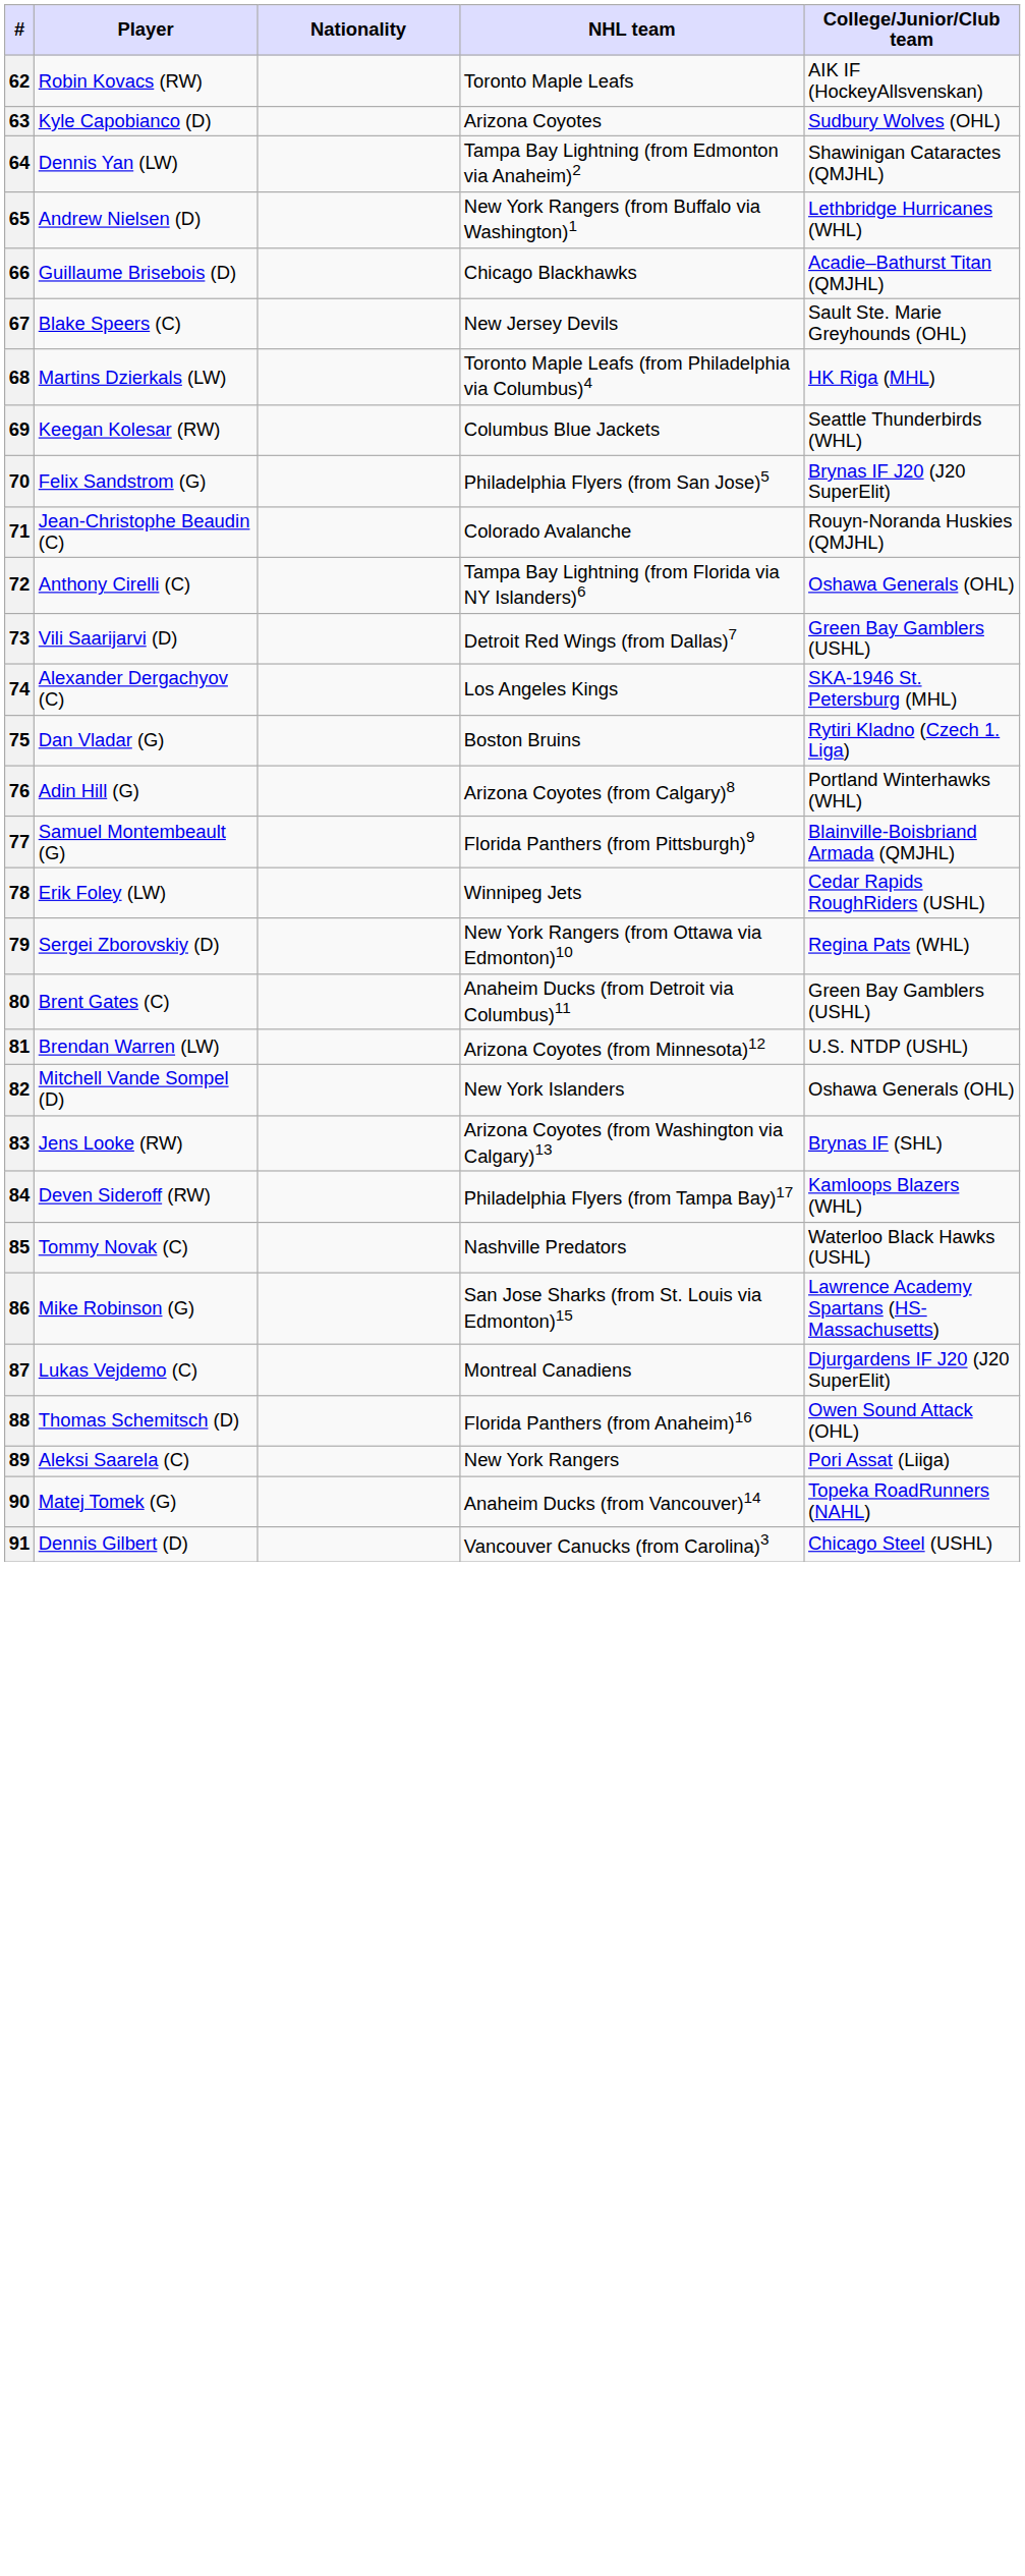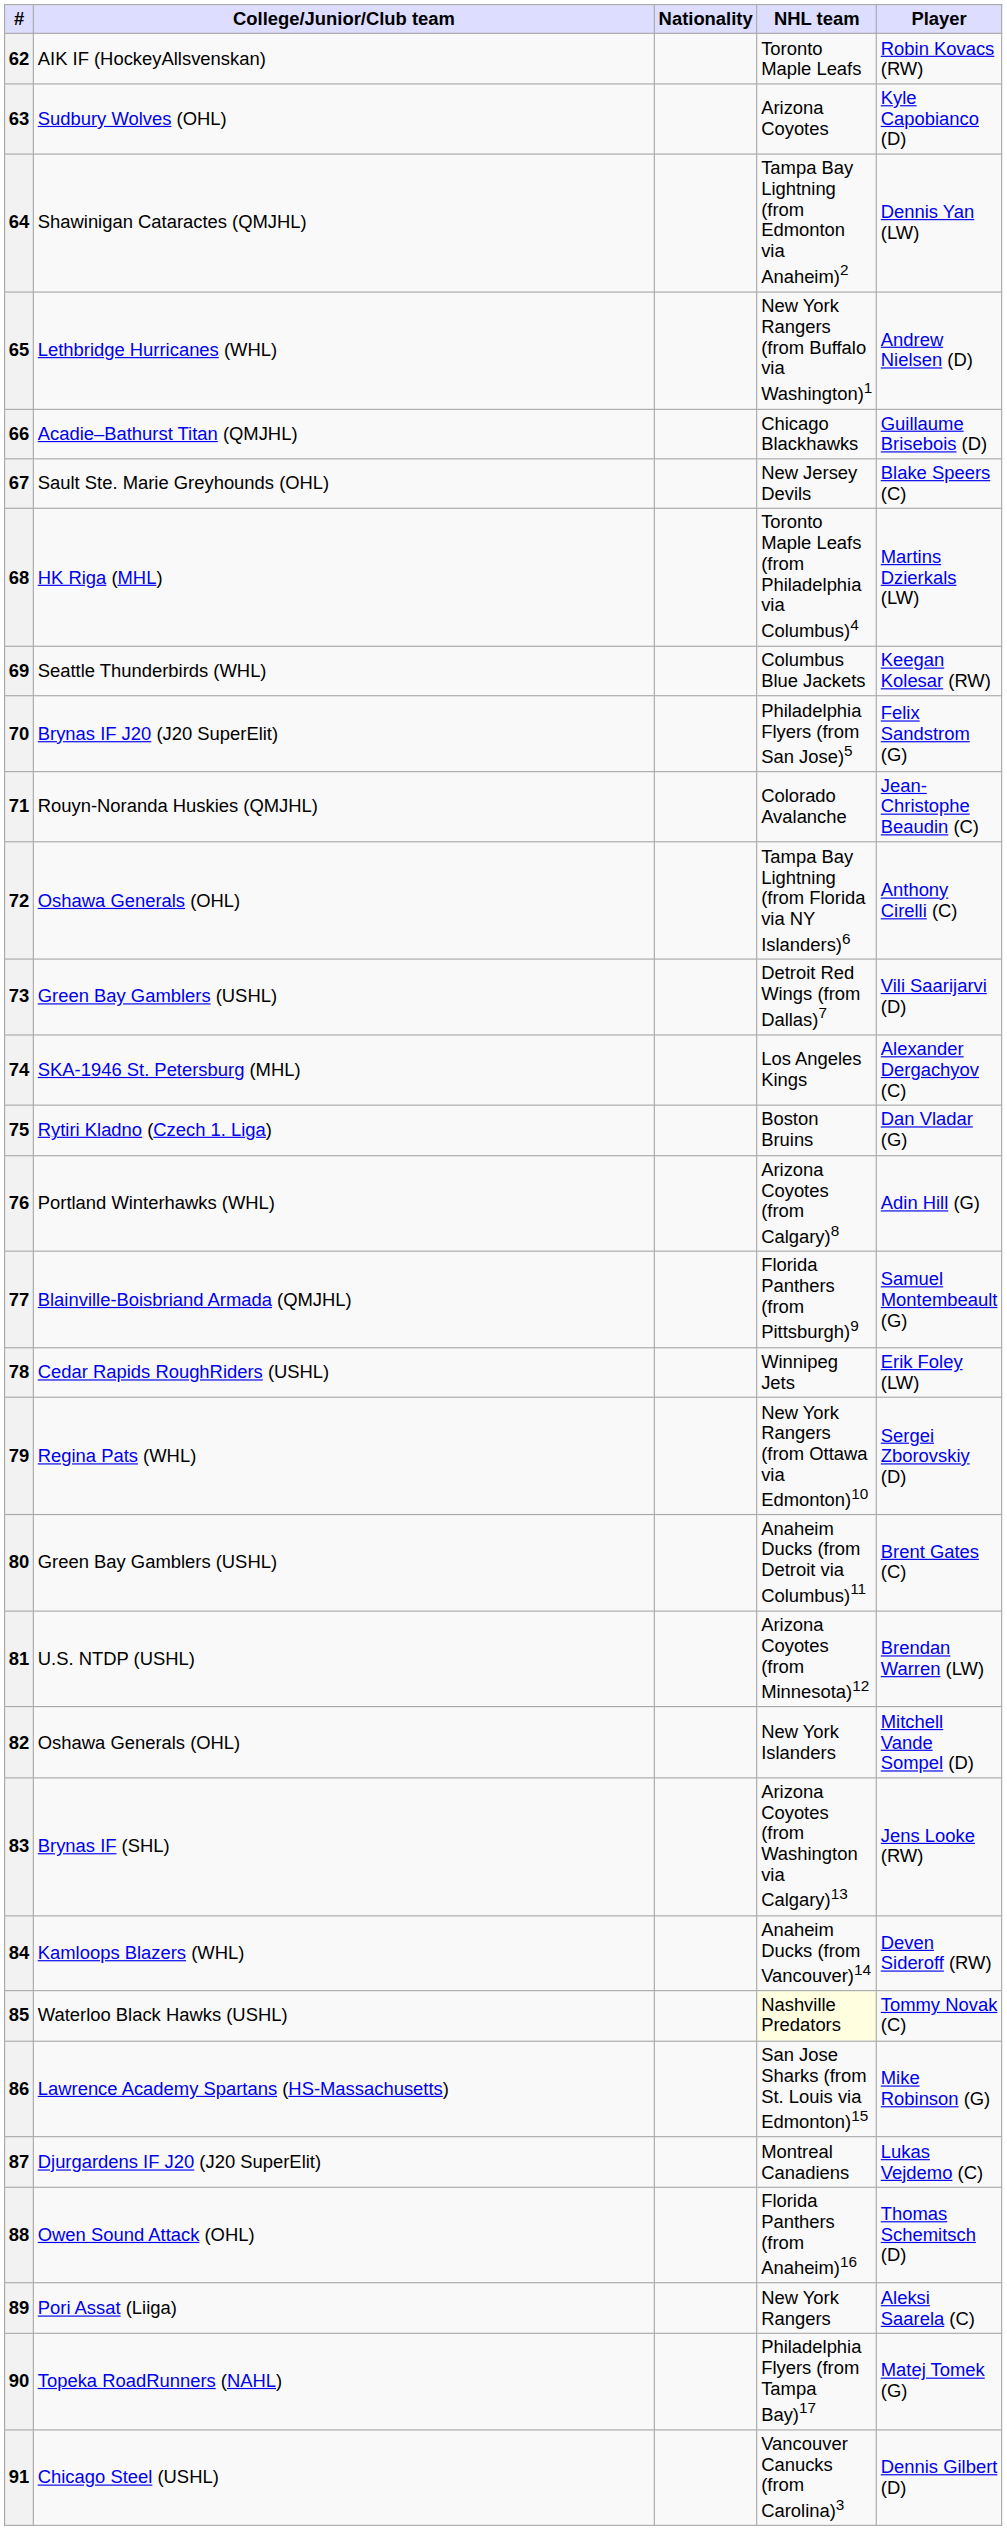 <table class="wikitable">
 <tr>
 <th style="background:#ddf; width:2.75%;">#</th>
-<th style="background:#ddf; width:22.0%;">Player</th>
+<th style="background:#ddf; width:100.0%;">College/Junior/Club team</th>
 <th style="background:#ddf; width:20.0%;">Nationality</th>
 <th style="background:#ddf; width:34.0%;">NHL team</th>
-<th style="background:#ddf; width:100.0%;">College/Junior/Club team</th>
+<th style="background:#ddf; width:22.0%;">Player</th>
 </tr>
 <tr>
 <th>62</th>
-<td><a href='#'>Robin Kovacs</a> (RW)</td>
+<td>AIK IF (HockeyAllsvenskan)</td>
 <td></td>
 <td>Toronto Maple Leafs</td>
-<td>AIK IF (HockeyAllsvenskan)</td>
+<td><a href='#'>Robin Kovacs</a> (RW)</td>
 </tr>
 <tr>
 <th>63</th>
-<td><a href='#'>Kyle Capobianco</a> (D)</td>
+<td><a href='#'>Sudbury Wolves</a> (OHL)</td>
 <td></td>
 <td>Arizona Coyotes</td>
-<td><a href='#'>Sudbury Wolves</a> (OHL)</td>
+<td><a href='#'>Kyle Capobianco</a> (D)</td>
 </tr>
 <tr>
 <th>64</th>
-<td><a href='#'>Dennis Yan</a> (LW)</td>
+<td>Shawinigan Cataractes (QMJHL)</td>
 <td></td>
 <td>Tampa Bay Lightning (from Edmonton via Anaheim)<sup>2</sup></td>
-<td>Shawinigan Cataractes (QMJHL)</td>
+<td><a href='#'>Dennis Yan</a> (LW)</td>
 </tr>
 <tr>
 <th>65</th>
-<td><a href='#'>Andrew Nielsen</a> (D)</td>
+<td><a href='#'>Lethbridge Hurricanes</a> (WHL)</td>
 <td></td>
 <td>New York Rangers (from Buffalo via Washington)<sup>1</sup></td>
-<td><a href='#'>Lethbridge Hurricanes</a> (WHL)</td>
+<td><a href='#'>Andrew Nielsen</a> (D)</td>
 </tr>
 <tr>
 <th>66</th>
-<td><a href='#'>Guillaume Brisebois</a> (D)</td>
+<td><a href='#'>Acadie–Bathurst Titan</a> (QMJHL)</td>
 <td></td>
 <td>Chicago Blackhawks</td>
-<td><a href='#'>Acadie–Bathurst Titan</a> (QMJHL)</td>
+<td><a href='#'>Guillaume Brisebois</a> (D)</td>
 </tr>
 <tr>
 <th>67</th>
-<td><a href='#'>Blake Speers</a> (C)</td>
+<td>Sault Ste. Marie Greyhounds (OHL)</td>
 <td></td>
 <td>New Jersey Devils</td>
-<td>Sault Ste. Marie Greyhounds (OHL)</td>
+<td><a href='#'>Blake Speers</a> (C)</td>
 </tr>
 <tr>
 <th>68</th>
-<td><a href='#'>Martins Dzierkals</a> (LW)</td>
+<td><a href='#'>HK Riga</a> (<a href='#'>MHL</a>)</td>
 <td></td>
 <td>Toronto Maple Leafs (from Philadelphia via Columbus)<sup>4</sup></td>
-<td><a href='#'>HK Riga</a> (<a href='#'>MHL</a>)</td>
+<td><a href='#'>Martins Dzierkals</a> (LW)</td>
 </tr>
 <tr>
 <th>69</th>
-<td><a href='#'>Keegan Kolesar</a> (RW)</td>
+<td>Seattle Thunderbirds (WHL)</td>
 <td></td>
 <td>Columbus Blue Jackets</td>
-<td>Seattle Thunderbirds (WHL)</td>
+<td><a href='#'>Keegan Kolesar</a> (RW)</td>
 </tr>
 <tr>
 <th>70</th>
-<td><a href='#'>Felix Sandstrom</a> (G)</td>
+<td><a href='#'>Brynas IF J20</a> (J20 SuperElit)</td>
 <td></td>
 <td>Philadelphia Flyers (from San Jose)<sup>5</sup></td>
-<td><a href='#'>Brynas IF J20</a> (J20 SuperElit)</td>
+<td><a href='#'>Felix Sandstrom</a> (G)</td>
 </tr>
 <tr>
 <th>71</th>
-<td><a href='#'>Jean-Christophe Beaudin</a> (C)</td>
+<td>Rouyn-Noranda Huskies (QMJHL)</td>
 <td></td>
 <td>Colorado Avalanche</td>
-<td>Rouyn-Noranda Huskies (QMJHL)</td>
+<td><a href='#'>Jean-Christophe Beaudin</a> (C)</td>
 </tr>
 <tr>
 <th>72</th>
-<td><a href='#'>Anthony Cirelli</a> (C)</td>
+<td><a href='#'>Oshawa Generals</a> (OHL)</td>
 <td></td>
 <td>Tampa Bay Lightning (from Florida via NY Islanders)<sup>6</sup></td>
-<td><a href='#'>Oshawa Generals</a> (OHL)</td>
+<td><a href='#'>Anthony Cirelli</a> (C)</td>
 </tr>
 <tr>
 <th>73</th>
-<td><a href='#'>Vili Saarijarvi</a> (D)</td>
+<td><a href='#'>Green Bay Gamblers</a> (USHL)</td>
 <td></td>
 <td>Detroit Red Wings (from Dallas)<sup>7</sup></td>
-<td><a href='#'>Green Bay Gamblers</a> (USHL)</td>
+<td><a href='#'>Vili Saarijarvi</a> (D)</td>
 </tr>
 <tr>
 <th>74</th>
-<td><a href='#'>Alexander Dergachyov</a> (C)</td>
+<td><a href='#'>SKA-1946 St. Petersburg</a> (MHL)</td>
 <td></td>
 <td>Los Angeles Kings</td>
-<td><a href='#'>SKA-1946 St. Petersburg</a> (MHL)</td>
+<td><a href='#'>Alexander Dergachyov</a> (C)</td>
 </tr>
 <tr>
 <th>75</th>
-<td><a href='#'>Dan Vladar</a> (G)</td>
+<td><a href='#'>Rytiri Kladno</a> (<a href='#'>Czech 1. Liga</a>)</td>
 <td></td>
 <td>Boston Bruins</td>
-<td><a href='#'>Rytiri Kladno</a> (<a href='#'>Czech 1. Liga</a>)</td>
+<td><a href='#'>Dan Vladar</a> (G)</td>
 </tr>
 <tr>
 <th>76</th>
-<td><a href='#'>Adin Hill</a> (G)</td>
+<td>Portland Winterhawks (WHL)</td>
 <td></td>
 <td>Arizona Coyotes (from Calgary)<sup>8</sup></td>
-<td>Portland Winterhawks (WHL)</td>
+<td><a href='#'>Adin Hill</a> (G)</td>
 </tr>
 <tr>
 <th>77</th>
-<td><a href='#'>Samuel Montembeault</a> (G)</td>
+<td><a href='#'>Blainville-Boisbriand Armada</a> (QMJHL)</td>
 <td></td>
 <td>Florida Panthers (from Pittsburgh)<sup>9</sup></td>
-<td><a href='#'>Blainville-Boisbriand Armada</a> (QMJHL)</td>
+<td><a href='#'>Samuel Montembeault</a> (G)</td>
 </tr>
 <tr>
 <th>78</th>
-<td><a href='#'>Erik Foley</a> (LW)</td>
+<td><a href='#'>Cedar Rapids RoughRiders</a> (USHL)</td>
 <td></td>
 <td>Winnipeg Jets</td>
-<td><a href='#'>Cedar Rapids RoughRiders</a> (USHL)</td>
+<td><a href='#'>Erik Foley</a> (LW)</td>
 </tr>
 <tr>
 <th>79</th>
-<td><a href='#'>Sergei Zborovskiy</a> (D)</td>
+<td><a href='#'>Regina Pats</a> (WHL)</td>
 <td></td>
 <td>New York Rangers (from Ottawa via Edmonton)<sup>10</sup></td>
-<td><a href='#'>Regina Pats</a> (WHL)</td>
+<td><a href='#'>Sergei Zborovskiy</a> (D)</td>
 </tr>
 <tr>
 <th>80</th>
-<td><a href='#'>Brent Gates</a> (C)</td>
+<td>Green Bay Gamblers (USHL)</td>
 <td></td>
 <td>Anaheim Ducks (from Detroit via Columbus)<sup>11</sup></td>
-<td>Green Bay Gamblers (USHL)</td>
+<td><a href='#'>Brent Gates</a> (C)</td>
 </tr>
 <tr>
 <th>81</th>
-<td><a href='#'>Brendan Warren</a> (LW)</td>
+<td>U.S. NTDP (USHL)</td>
 <td></td>
 <td>Arizona Coyotes (from Minnesota)<sup>12</sup></td>
-<td>U.S. NTDP (USHL)</td>
+<td><a href='#'>Brendan Warren</a> (LW)</td>
 </tr>
 <tr>
 <th>82</th>
-<td><a href='#'>Mitchell Vande Sompel</a> (D)</td>
+<td>Oshawa Generals (OHL)</td>
 <td></td>
 <td>New York Islanders</td>
-<td>Oshawa Generals (OHL)</td>
+<td><a href='#'>Mitchell Vande Sompel</a> (D)</td>
 </tr>
 <tr>
 <th>83</th>
-<td><a href='#'>Jens Looke</a> (RW)</td>
+<td><a href='#'>Brynas IF</a> (SHL)</td>
 <td></td>
 <td>Arizona Coyotes (from Washington via Calgary)<sup>13</sup></td>
-<td><a href='#'>Brynas IF</a> (SHL)</td>
+<td><a href='#'>Jens Looke</a> (RW)</td>
 </tr>
 <tr>
 <th>84</th>
+<td><a href='#'>Kamloops Blazers</a> (WHL)</td>
+<td></td>
+<td>Anaheim Ducks (from Vancouver)<sup>14</sup></td>
 <td><a href='#'>Deven Sideroff</a> (RW)</td>
-<td></td>
-<td>Philadelphia Flyers (from Tampa Bay)<sup>17</sup></td>
-<td><a href='#'>Kamloops Blazers</a> (WHL)</td>
 </tr>
 <tr>
 <th>85</th>
+<td>Waterloo Black Hawks (USHL)</td>
+<td></td>
+<td style="background: lightyellow;">Nashville Predators</td>
 <td><a href='#'>Tommy Novak</a> (C)</td>
-<td></td>
-<td>Nashville Predators</td>
-<td>Waterloo Black Hawks (USHL)</td>
 </tr>
 <tr>
 <th>86</th>
-<td><a href='#'>Mike Robinson</a> (G)</td>
+<td><a href='#'>Lawrence Academy Spartans</a> (<a href='#'>HS-Massachusetts</a>)</td>
 <td></td>
 <td>San Jose Sharks (from St. Louis via Edmonton)<sup>15</sup></td>
-<td><a href='#'>Lawrence Academy Spartans</a> (<a href='#'>HS-Massachusetts</a>)</td>
+<td><a href='#'>Mike Robinson</a> (G)</td>
 </tr>
 <tr>
 <th>87</th>
-<td><a href='#'>Lukas Vejdemo</a> (C)</td>
+<td><a href='#'>Djurgardens IF J20</a> (J20 SuperElit)</td>
 <td></td>
 <td>Montreal Canadiens</td>
-<td><a href='#'>Djurgardens IF J20</a> (J20 SuperElit)</td>
+<td><a href='#'>Lukas Vejdemo</a> (C)</td>
 </tr>
 <tr>
 <th>88</th>
-<td><a href='#'>Thomas Schemitsch</a> (D)</td>
+<td><a href='#'>Owen Sound Attack</a> (OHL)</td>
 <td></td>
 <td>Florida Panthers (from Anaheim)<sup>16</sup></td>
-<td><a href='#'>Owen Sound Attack</a> (OHL)</td>
+<td><a href='#'>Thomas Schemitsch</a> (D)</td>
 </tr>
 <tr>
 <th>89</th>
-<td><a href='#'>Aleksi Saarela</a> (C)</td>
+<td><a href='#'>Pori Assat</a> (Liiga)</td>
 <td></td>
 <td>New York Rangers</td>
-<td><a href='#'>Pori Assat</a> (Liiga)</td>
+<td><a href='#'>Aleksi Saarela</a> (C)</td>
 </tr>
 <tr>
 <th>90</th>
+<td><a href='#'>Topeka RoadRunners</a> (<a href='#'>NAHL</a>)</td>
+<td></td>
+<td>Philadelphia Flyers (from Tampa Bay)<sup>17</sup></td>
 <td><a href='#'>Matej Tomek</a> (G)</td>
-<td></td>
-<td>Anaheim Ducks (from Vancouver)<sup>14</sup></td>
-<td><a href='#'>Topeka RoadRunners</a> (<a href='#'>NAHL</a>)</td>
 </tr>
 <tr>
 <th>91</th>
-<td><a href='#'>Dennis Gilbert</a> (D)</td>
+<td><a href='#'>Chicago Steel</a> (USHL)</td>
 <td></td>
 <td>Vancouver Canucks (from Carolina)<sup>3</sup></td>
-<td><a href='#'>Chicago Steel</a> (USHL)</td>
+<td><a href='#'>Dennis Gilbert</a> (D)</td>
 </tr>
 </table>
